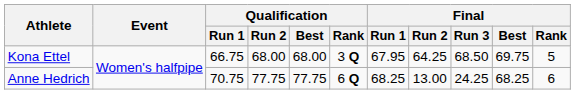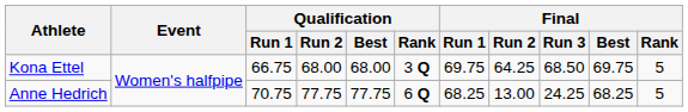 <table class="wikitable" style="font-size:90%">
 <tr>
 <th rowspan=2>Athlete</th>
 <th rowspan=2>Event</th>
 <th colspan=4>Qualification</th>
 <th colspan=5>Final</th>
 </tr>
 <tr style="font-size:95%">
 <th>Run 1</th>
 <th>Run 2</th>
 <th>Best</th>
 <th>Rank</th>
 <th>Run 1</th>
 <th>Run 2</th>
 <th>Run 3</th>
 <th>Best</th>
 <th>Rank</th>
 </tr>
 <tr align=center>
 <td align=left><a href='#'>Kona Ettel</a></td>
 <td align=left rowspan=2><a href='#'>Women's halfpipe</a></td>
 <td>66.75</td>
 <td>68.00</td>
 <td>68.00</td>
 <td>3 <strong>Q</strong></td>
-<td>67.95</td>
+<td>69.75</td>
 <td>64.25</td>
 <td>68.50</td>
 <td>69.75</td>
 <td>5</td>
 </tr>
 <tr align=center>
 <td align=left><a href='#'>Anne Hedrich</a></td>
 <td>70.75</td>
 <td>77.75</td>
 <td>77.75</td>
 <td>6 <strong>Q</strong></td>
 <td>68.25</td>
 <td>13.00</td>
 <td>24.25</td>
 <td>68.25</td>
-<td>6</td>
+<td>5</td>
 </tr>
 </table>
